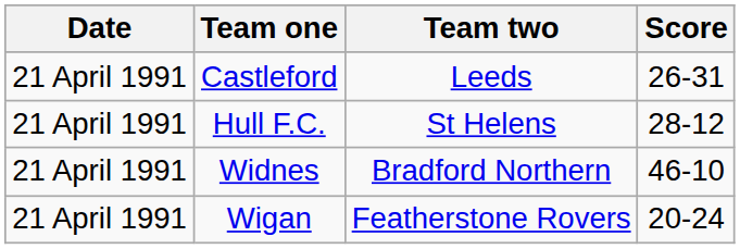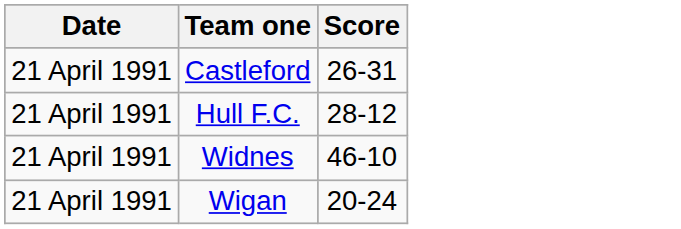 <table class="wikitable" style="text-align: center">
 <tr>
 <th>Date</th>
 <th>Team one</th>
-<th>Team two</th>
 <th>Score</th>
 </tr>
 <tr>
 <td>21 April 1991</td>
 <td><a href='#'>Castleford</a></td>
-<td><a href='#'>Leeds</a></td>
 <td>26-31</td>
 </tr>
 <tr>
 <td>21 April 1991</td>
 <td><a href='#'>Hull F.C.</a></td>
-<td><a href='#'>St Helens</a></td>
 <td>28-12</td>
 </tr>
 <tr>
 <td>21 April 1991</td>
 <td><a href='#'>Widnes</a></td>
-<td><a href='#'>Bradford Northern</a></td>
 <td>46-10</td>
 </tr>
 <tr>
 <td>21 April 1991</td>
 <td><a href='#'>Wigan</a></td>
-<td><a href='#'>Featherstone Rovers</a></td>
 <td>20-24</td>
 </tr>
 </table>
